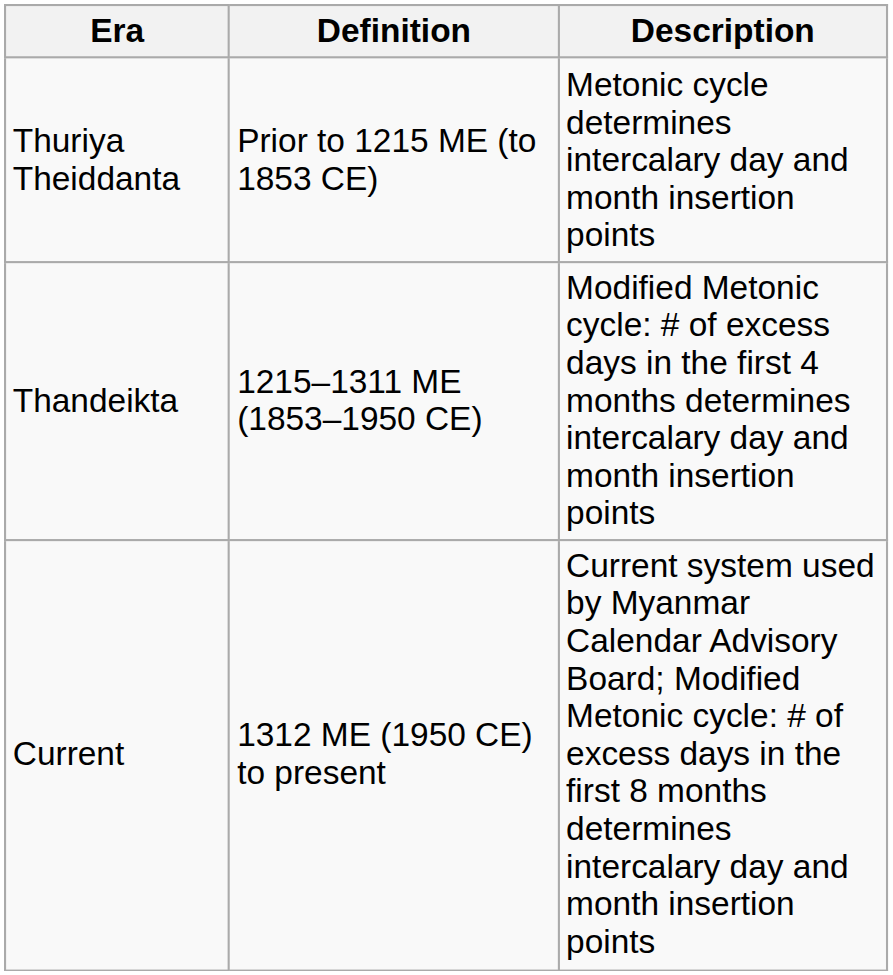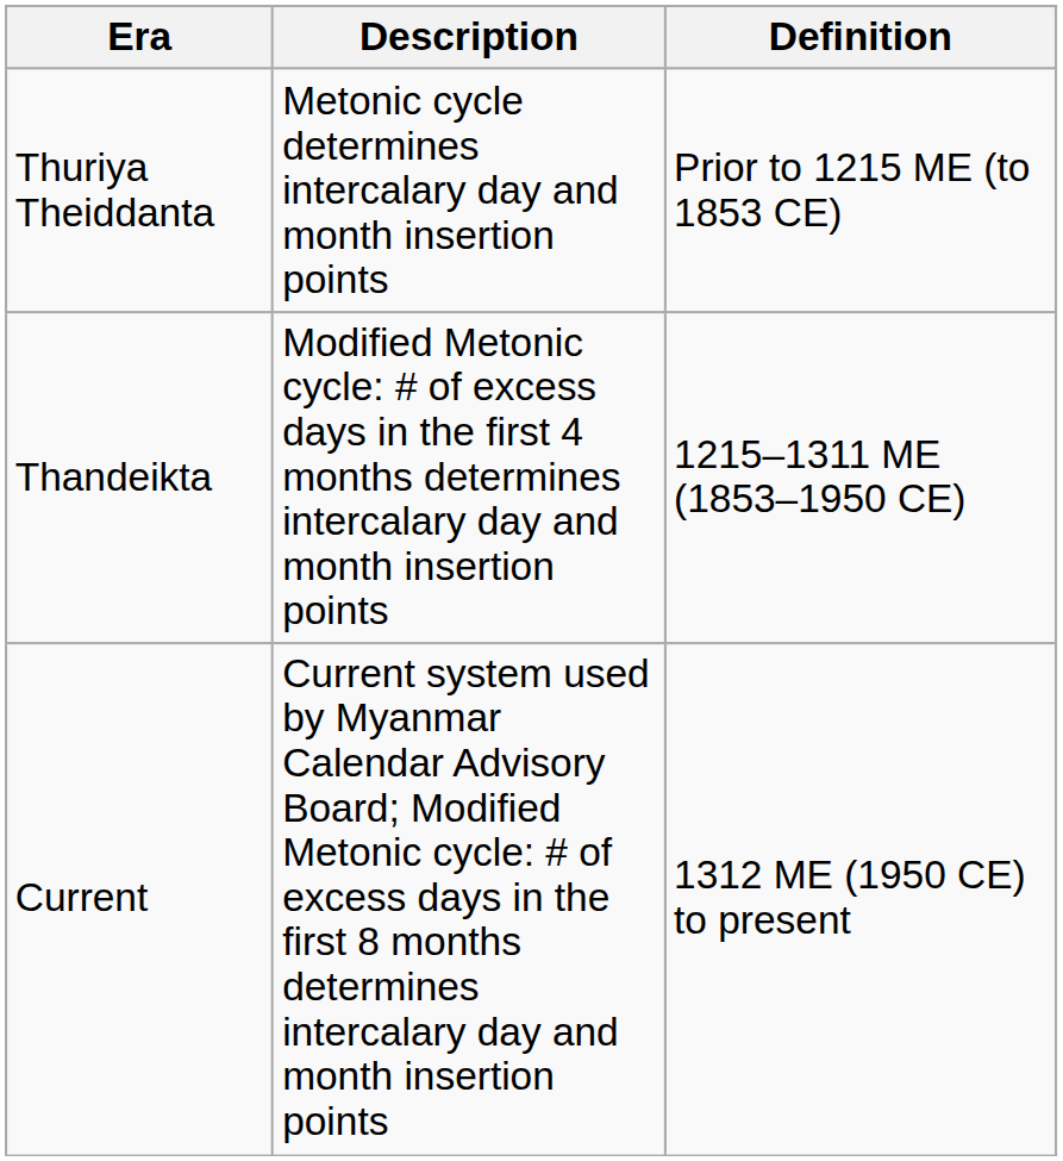 <table class="wikitable">
 <tr>
 <th width="100">Era</th>
+<th width="150">Description</th>
 <th width="150">Definition</th>
-<th width="150">Description</th>
 </tr>
 <tr>
 <td>Thuriya Theiddanta</td>
+<td>Metonic cycle determines intercalary day and month insertion points</td>
 <td>Prior to 1215 ME (to 1853 CE)</td>
-<td>Metonic cycle determines intercalary day and month insertion points</td>
 </tr>
 <tr>
 <td>Thandeikta</td>
+<td>Modified Metonic cycle: # of excess days in the first 4 months determines intercalary day and month insertion points</td>
 <td>1215–1311 ME (1853–1950 CE)</td>
-<td>Modified Metonic cycle: # of excess days in the first 4 months determines intercalary day and month insertion points</td>
 </tr>
 <tr>
 <td>Current</td>
+<td>Current system used by Myanmar Calendar Advisory Board; Modified Metonic cycle: # of excess days in the first 8 months determines intercalary day and month insertion points</td>
 <td>1312 ME (1950 CE) to present</td>
-<td>Current system used by Myanmar Calendar Advisory Board; Modified Metonic cycle: # of excess days in the first 8 months determines intercalary day and month insertion points</td>
 </tr>
 </table>
